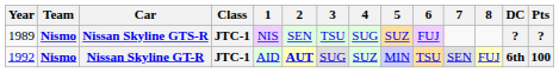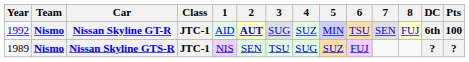 <table class="wikitable"style="text-align:center;font-size;90%">
 <tr>
 <th>Year</th>
 <th>Team</th>
 <th>Car</th>
 <th>Class</th>
 <th>1</th>
 <th>2</th>
 <th>3</th>
 <th>4</th>
 <th>5</th>
 <th>6</th>
 <th>7</th>
 <th>8</th>
 <th>DC</th>
 <th>Pts</th>
 </tr>
 <tr>
+<td><a href='#'>1992</a></td>
+<th><a href='#'>Nismo</a></th>
+<th><a href='#'>Nissan Skyline GT-R</a></th>
+<th><span>JTC-1</span></th>
+<td style="background:#DFFFDF;"><a href='#'>AID</a><br></td>
+<td style="background:#FFFFBF;"><a href='#'><strong>AUT</strong></a><br></td>
+<td style="background:#DFDFDF;"><a href='#'>SUG</a><br></td>
+<td style="background:#DFFFDF;"><a href='#'>SUZ</a><br></td>
+<td style="background:#CFCFFF;"><a href='#'>MIN</a><br></td>
+<td style="background:#FFDF9F;"><a href='#'>TSU</a><br></td>
+<td style="background:#DFDFDF;"><a href='#'>SEN</a><br></td>
+<td style="background:#FFFFBF;"><a href='#'>FUJ</a><br></td>
+<th>6th</th>
+<th>100</th>
+</tr>
+<tr>
 <td>1989</td>
 <th><a href='#'>Nismo</a></th>
 <th><a href='#'>Nissan Skyline GTS-R</a></th>
 <th><span>JTC-1</span></th>
 <td Style="background:#EFCFFF;"><a href='#'>NIS</a><br></td>
 <td Style="background:#DFFFDF;"><a href='#'>SEN</a><br></td>
 <td Style="background:#DFFFDF;"><a href='#'>TSU</a><br></td>
 <td Style="background:#DFFFDF;"><a href='#'>SUG</a><br></td>
 <td Style="background:#FFDF9F;"><a href='#'>SUZ</a><br></td>
 <td Style="background:#EFCFFF;"><a href='#'>FUJ</a><br></td>
 <td></td>
 <td></td>
 <th>?</th>
 <th>?</th>
 </tr>
-<tr>
-<td><a href='#'>1992</a></td>
-<th><a href='#'>Nismo</a></th>
-<th><a href='#'>Nissan Skyline GT-R</a></th>
-<th><span>JTC-1</span></th>
-<td style="background:#DFFFDF;"><a href='#'>AID</a><br></td>
-<td style="background:#FFFFBF;"><a href='#'><strong>AUT</strong></a><br></td>
-<td style="background:#DFDFDF;"><a href='#'>SUG</a><br></td>
-<td style="background:#DFFFDF;"><a href='#'>SUZ</a><br></td>
-<td style="background:#CFCFFF;"><a href='#'>MIN</a><br></td>
-<td style="background:#FFDF9F;"><a href='#'>TSU</a><br></td>
-<td style="background:#DFDFDF;"><a href='#'>SEN</a><br></td>
-<td style="background:#FFFFBF;"><a href='#'>FUJ</a><br></td>
-<th>6th</th>
-<th>100</th>
-</tr>
 </table>
